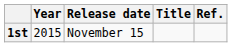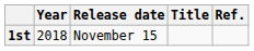 <table class="wikitable">
 <tr>
 <th></th>
 <th>Year</th>
 <th>Release date</th>
 <th>Title</th>
 <th>Ref.</th>
 </tr>
 <tr>
 <th>1st</th>
-<td>2015</td>
+<td>2018</td>
 <td>November 15</td>
 <td></td>
 <td></td>
 </tr>
 </table>
